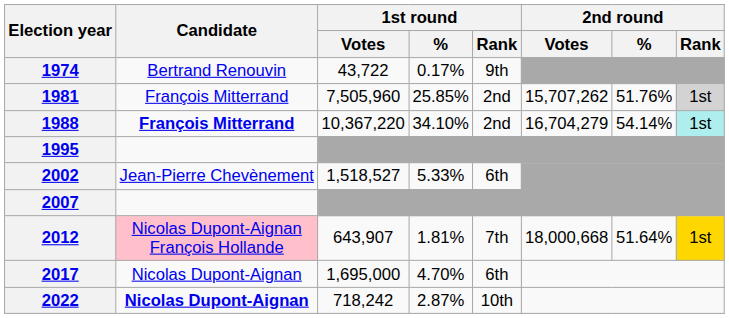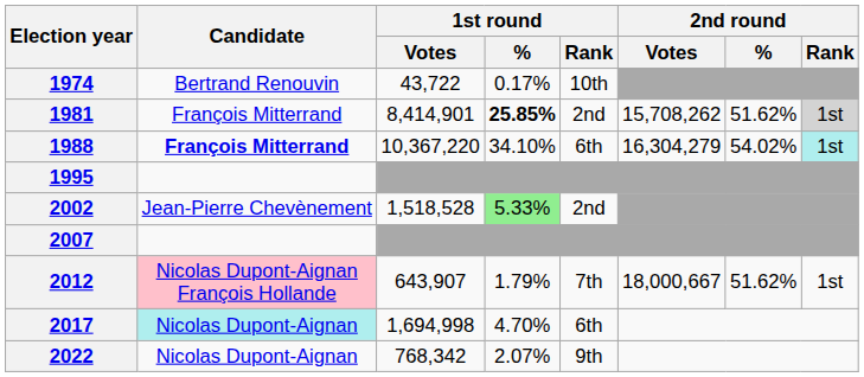 <table class="wikitable" style="text-align:center;">
 <tr>
 <th rowspan="2">Election year</th>
 <th rowspan="2">Candidate</th>
 <th colspan="3">1st round</th>
 <th colspan="3">2nd round</th>
 </tr>
 <tr>
 <th>Votes</th>
 <th>%</th>
 <th>Rank</th>
 <th>Votes</th>
 <th>%</th>
 <th>Rank</th>
 </tr>
 <tr>
 <th><a href='#'>1974</a></th>
 <td><a href='#'>Bertrand Renouvin</a></td>
 <td>43,722</td>
 <td>0.17%</td>
-<td>9th</td>
+<td>10th</td>
 <td colspan="3" style="background:darkGrey;"></td>
 </tr>
 <tr>
 <th><a href='#'>1981</a></th>
 <td><a href='#'>François Mitterrand</a> </td>
-<td>7,505,960</td>
-<td>25.85%</td>
+<td>8,414,901</td>
+<td><strong>25.85%</strong></td>
 <td>2nd</td>
-<td>15,707,262</td>
-<td>51.76%</td>
+<td>15,708,262</td>
+<td>51.62%</td>
 <td style="background: lightgrey;">1st</td>
 </tr>
 <tr>
 <th><a href='#'>1988</a></th>
 <td><strong><a href='#'>François Mitterrand</a> </strong></td>
 <td>10,367,220</td>
 <td>34.10%</td>
-<td>2nd</td>
-<td>16,704,279</td>
-<td>54.14%</td>
+<td>6th</td>
+<td>16,304,279</td>
+<td>54.02%</td>
 <td style="background: paleturquoise;">1st</td>
 </tr>
 <tr>
 <th><a href='#'>1995</a></th>
 <td></td>
 <td colspan="6" rowspan="1" style="background:darkGrey;"></td>
 </tr>
 <tr>
 <th><a href='#'>2002</a></th>
 <td><a href='#'>Jean-Pierre Chevènement</a> </td>
-<td>1,518,527</td>
-<td>5.33%</td>
-<td>6th</td>
+<td>1,518,528</td>
+<td style="background: lightgreen;">5.33%</td>
+<td>2nd</td>
 <td colspan="3" style="background:darkGrey;"></td>
 </tr>
 <tr>
 <th><a href='#'>2007</a></th>
 <td></td>
 <td colspan="6" style="background:darkGrey;"></td>
 </tr>
 <tr>
 <th><a href='#'>2012</a></th>
 <td style="background: pink;"><a href='#'>Nicolas Dupont-Aignan</a> <br><a href='#'>François Hollande</a> </td>
 <td>643,907</td>
-<td>1.81%</td>
+<td>1.79%</td>
 <td>7th</td>
-<td>18,000,668</td>
-<td>51.64%</td>
-<td style="background: gold;">1st</td>
+<td>18,000,667</td>
+<td>51.62%</td>
+<td>1st</td>
 </tr>
 <tr>
 <th><a href='#'>2017</a></th>
-<td><a href='#'>Nicolas Dupont-Aignan</a> </td>
-<td>1,695,000</td>
+<td style="background: paleturquoise;"><a href='#'>Nicolas Dupont-Aignan</a> </td>
+<td>1,694,998</td>
 <td>4.70%</td>
 <td>6th</td>
 <td colspan="6" rowspan="1" style="background:;"></td>
 </tr>
 <tr>
 <th><a href='#'>2022</a></th>
-<td><strong><a href='#'>Nicolas Dupont-Aignan</a> </strong></td>
-<td>718,242</td>
-<td>2.87%</td>
-<td>10th</td>
+<td><a href='#'>Nicolas Dupont-Aignan</a> </td>
+<td>768,342</td>
+<td>2.07%</td>
+<td>9th</td>
 <td colspan="6" rowspan="1" style="background:;"></td>
 </tr>
 </table>
